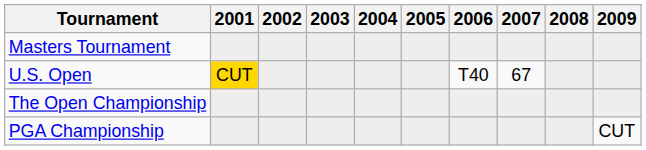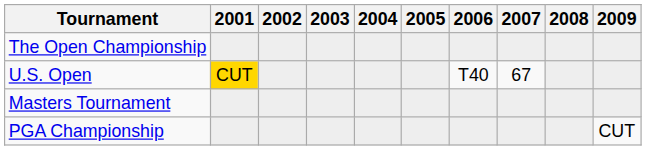 <table class="wikitable" style="font-size:95%;text-align:center;">
 <tr>
 <th>Tournament</th>
 <th>2001</th>
 <th>2002</th>
 <th>2003</th>
 <th>2004</th>
 <th>2005</th>
 <th>2006</th>
 <th>2007</th>
 <th>2008</th>
 <th>2009</th>
 </tr>
 <tr>
-<td align=left><a href='#'>Masters Tournament</a></td>
+<td align=left><a href='#'>The Open Championship</a></td>
 <td style="background:#eeeeee;"></td>
 <td style="background:#eeeeee;"></td>
 <td style="background:#eeeeee;"></td>
 <td style="background:#eeeeee;"></td>
 <td style="background:#eeeeee;"></td>
 <td style="background:#eeeeee;"></td>
 <td style="background:#eeeeee;"></td>
 <td style="background:#eeeeee;"></td>
 <td style="background:#eeeeee;"></td>
 </tr>
 <tr>
 <td align=left><a href='#'>U.S. Open</a></td>
 <td style="background: gold;">CUT</td>
 <td style="background:#eeeeee;"></td>
 <td style="background:#eeeeee;"></td>
 <td style="background:#eeeeee;"></td>
 <td style="background:#eeeeee;"></td>
 <td>T40</td>
 <td>67</td>
 <td style="background:#eeeeee;"></td>
 <td style="background:#eeeeee;"></td>
 </tr>
 <tr>
-<td align=left><a href='#'>The Open Championship</a></td>
+<td align=left><a href='#'>Masters Tournament</a></td>
 <td style="background:#eeeeee;"></td>
 <td style="background:#eeeeee;"></td>
 <td style="background:#eeeeee;"></td>
 <td style="background:#eeeeee;"></td>
 <td style="background:#eeeeee;"></td>
 <td style="background:#eeeeee;"></td>
 <td style="background:#eeeeee;"></td>
 <td style="background:#eeeeee;"></td>
 <td style="background:#eeeeee;"></td>
 </tr>
 <tr>
 <td align=left><a href='#'>PGA Championship</a></td>
 <td style="background:#eeeeee;"></td>
 <td style="background:#eeeeee;"></td>
 <td style="background:#eeeeee;"></td>
 <td style="background:#eeeeee;"></td>
 <td style="background:#eeeeee;"></td>
 <td style="background:#eeeeee;"></td>
 <td style="background:#eeeeee;"></td>
 <td style="background:#eeeeee;"></td>
 <td>CUT</td>
 </tr>
 </table>
